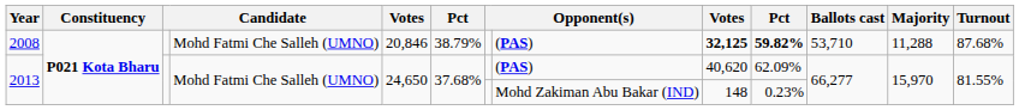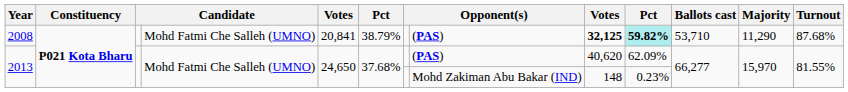 <table class="wikitable" style="margin:0.5em ; font-size:95%">
 <tr>
 <th>Year</th>
 <th>Constituency</th>
 <th colspan=2>Candidate</th>
 <th>Votes</th>
 <th>Pct</th>
 <th colspan=2>Opponent(s)</th>
 <th>Votes</th>
 <th>Pct</th>
 <th>Ballots cast</th>
 <th>Majority</th>
 <th>Turnout</th>
 </tr>
 <tr>
 <td><a href='#'>2008</a></td>
 <td rowspan=3><strong>P021 <a href='#'>Kota Bharu</a></strong></td>
 <td></td>
 <td>Mohd Fatmi Che Salleh (<a href='#'>UMNO</a>)</td>
-<td align="right">20,846</td>
+<td align="right">20,841</td>
 <td>38.79%</td>
 <td></td>
 <td> (<a href='#'><strong>PAS</strong></a>)</td>
 <td align="right"><strong>32,125</strong></td>
-<td><strong>59.82%</strong></td>
+<td style="background: paleturquoise;"><strong>59.82%</strong></td>
 <td>53,710</td>
-<td>11,288</td>
+<td>11,290</td>
 <td>87.68%</td>
 </tr>
 <tr>
 <td rowspan=2><a href='#'>2013</a></td>
 <td rowspan=2 ></td>
 <td rowspan=2>Mohd Fatmi Che Salleh (<a href='#'>UMNO</a>)</td>
 <td rowspan=2 align="right">24,650</td>
 <td rowspan=2>37.68%</td>
 <td></td>
 <td> (<a href='#'><strong>PAS</strong></a>)</td>
 <td align="right">40,620</td>
 <td>62.09%</td>
 <td rowspan=2>66,277</td>
 <td rowspan=2>15,970</td>
 <td rowspan=2>81.55%</td>
 </tr>
 <tr>
 <td></td>
 <td>Mohd Zakiman Abu Bakar (<a href='#'>IND</a>)</td>
 <td align="right">148</td>
 <td align="right">0.23%</td>
 </tr>
 </table>
